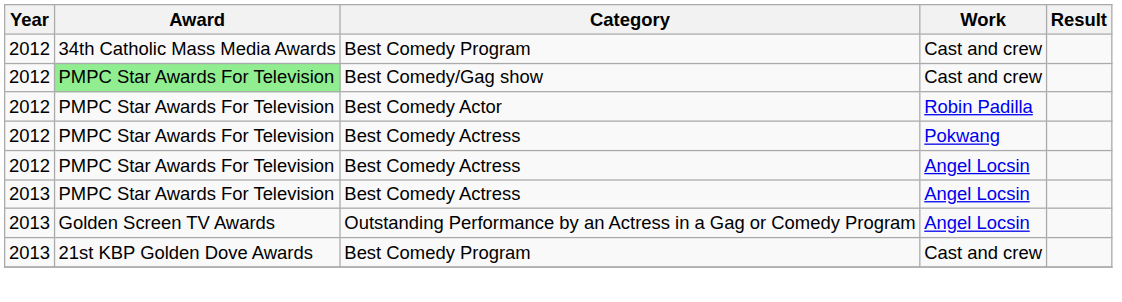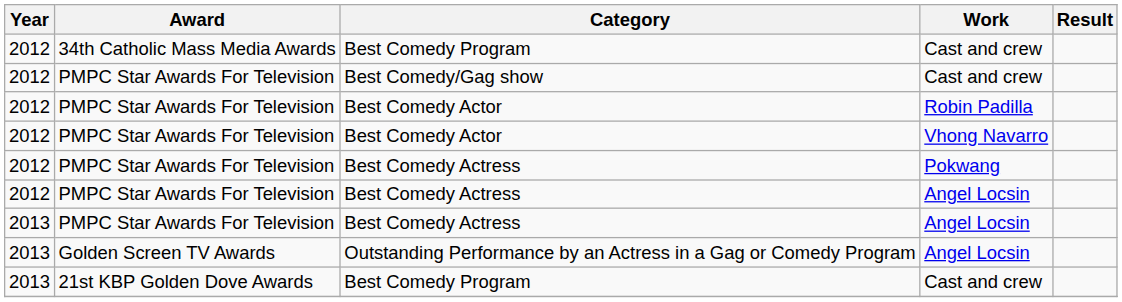 <table class="wikitable" style="font-size:90%;">
 <tr>
 <th>Year</th>
 <th>Award</th>
 <th>Category</th>
 <th>Work</th>
 <th>Result</th>
 </tr>
 <tr>
 <td>2012</td>
 <td>34th Catholic Mass Media Awards</td>
 <td>Best Comedy Program</td>
 <td>Cast and crew</td>
 <td></td>
 </tr>
 <tr>
 <td>2012</td>
-<td style="background: lightgreen;">PMPC Star Awards For Television</td>
+<td>PMPC Star Awards For Television</td>
 <td>Best Comedy/Gag show</td>
 <td>Cast and crew</td>
 <td></td>
 </tr>
 <tr>
 <td>2012</td>
 <td>PMPC Star Awards For Television</td>
 <td>Best Comedy Actor</td>
 <td><a href='#'>Robin Padilla</a></td>
+<td></td>
+</tr>
+<tr>
+<td>2012</td>
+<td>PMPC Star Awards For Television</td>
+<td>Best Comedy Actor</td>
+<td><a href='#'>Vhong Navarro</a></td>
 <td></td>
 </tr>
 <tr>
 <td>2012</td>
 <td>PMPC Star Awards For Television</td>
 <td>Best Comedy Actress</td>
 <td><a href='#'>Pokwang</a></td>
 <td></td>
 </tr>
 <tr>
 <td>2012</td>
 <td>PMPC Star Awards For Television</td>
 <td>Best Comedy Actress</td>
 <td><a href='#'>Angel Locsin</a></td>
 <td></td>
 </tr>
 <tr>
 <td>2013</td>
 <td>PMPC Star Awards For Television</td>
 <td>Best Comedy Actress</td>
 <td><a href='#'>Angel Locsin</a></td>
 <td></td>
 </tr>
 <tr>
 <td>2013</td>
 <td>Golden Screen TV Awards</td>
 <td>Outstanding Performance by an Actress in a Gag or Comedy Program</td>
 <td><a href='#'>Angel Locsin</a></td>
 <td></td>
 </tr>
 <tr>
 <td>2013</td>
 <td>21st KBP Golden Dove Awards</td>
 <td>Best Comedy Program</td>
 <td>Cast and crew</td>
 <td></td>
 </tr>
 <tr>
 </tr>
 </table>
